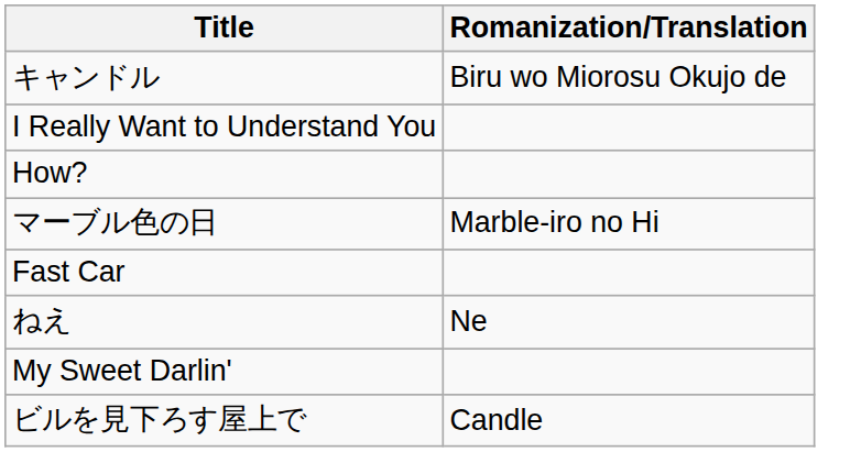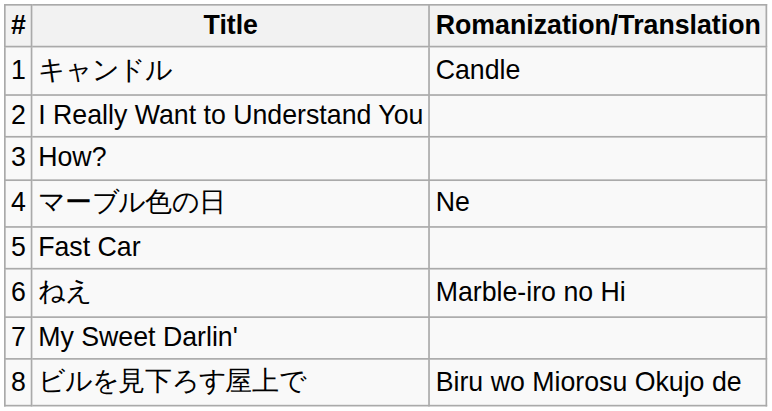 <table class="wikitable">
 <tr>
+<th>#</th>
 <th>Title</th>
 <th>Romanization/Translation</th>
 </tr>
 <tr>
+<td>1</td>
 <td>キャンドル</td>
-<td>Biru wo Miorosu Okujo de</td>
+<td>Candle</td>
 </tr>
 <tr>
+<td>2</td>
 <td>I Really Want to Understand You</td>
 <td></td>
 </tr>
 <tr>
+<td>3</td>
 <td>How?</td>
 <td></td>
 </tr>
 <tr>
+<td>4</td>
 <td>マーブル色の日</td>
-<td>Marble-iro no Hi</td>
+<td>Ne</td>
 </tr>
 <tr>
+<td>5</td>
 <td>Fast Car</td>
 <td></td>
 </tr>
 <tr>
+<td>6</td>
 <td>ねえ</td>
-<td>Ne</td>
+<td>Marble-iro no Hi</td>
 </tr>
 <tr>
+<td>7</td>
 <td>My Sweet Darlin'</td>
 <td></td>
 </tr>
 <tr>
+<td>8</td>
 <td>ビルを見下ろす屋上で</td>
-<td>Candle</td>
+<td>Biru wo Miorosu Okujo de</td>
 </tr>
 </table>
